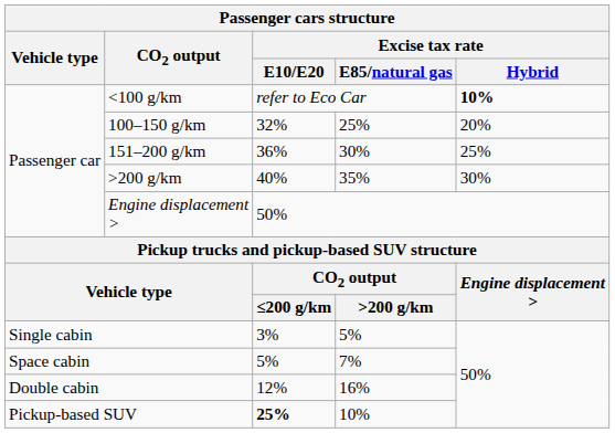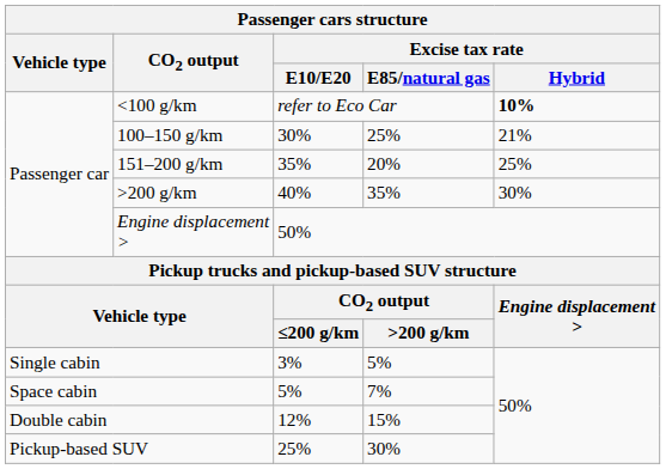 <table class="wikitable">
 <tr>
 <th colspan="5">Passenger cars structure</th>
 </tr>
 <tr>
 <th rowspan="2">Vehicle type</th>
 <th rowspan="2">CO<sub>2</sub> output</th>
 <th colspan="3">Excise tax rate</th>
 </tr>
 <tr>
 <th>E10/E20</th>
 <th>E85/<a href='#'>natural gas</a></th>
 <th><a href='#'>Hybrid</a></th>
 </tr>
 <tr>
 <td rowspan="5">Passenger car</td>
 <td><100 g/km</td>
 <td colspan="2"><em>refer to Eco Car</em></td>
 <td><strong>10%</strong></td>
 </tr>
 <tr>
 <td>100–150 g/km</td>
-<td>32%</td>
+<td>30%</td>
 <td>25%</td>
-<td>20%</td>
+<td>21%</td>
 </tr>
 <tr>
 <td>151–200 g/km</td>
-<td>36%</td>
-<td>30%</td>
+<td>35%</td>
+<td>20%</td>
 <td>25%</td>
 </tr>
 <tr>
 <td>>200 g/km</td>
 <td>40%</td>
 <td>35%</td>
 <td>30%</td>
 </tr>
 <tr>
 <td><em>Engine displacement</em><br><em>></em></td>
 <td colspan="3">50%</td>
 </tr>
 <tr>
 <th colspan="5">Pickup trucks and pickup-based SUV structure</th>
 </tr>
 <tr>
 <th colspan="2" rowspan="2">Vehicle type</th>
 <th colspan="2">CO<sub>2</sub> output</th>
 <th rowspan="2"><em>Engine displacement</em><br><em>></em></th>
 </tr>
 <tr>
 <th>≤200 g/km</th>
 <th>>200 g/km</th>
 </tr>
 <tr>
 <td colspan="2">Single cabin</td>
 <td>3%</td>
 <td>5%</td>
 <td rowspan="4">50%</td>
 </tr>
 <tr>
 <td colspan="2">Space cabin</td>
 <td>5%</td>
 <td>7%</td>
 </tr>
 <tr>
 <td colspan="2">Double cabin</td>
 <td>12%</td>
-<td>16%</td>
+<td>15%</td>
 </tr>
 <tr>
 <td colspan="2">Pickup-based SUV</td>
-<td><strong>25%</strong></td>
-<td>10%</td>
+<td>25%</td>
+<td>30%</td>
 </tr>
 </table>
